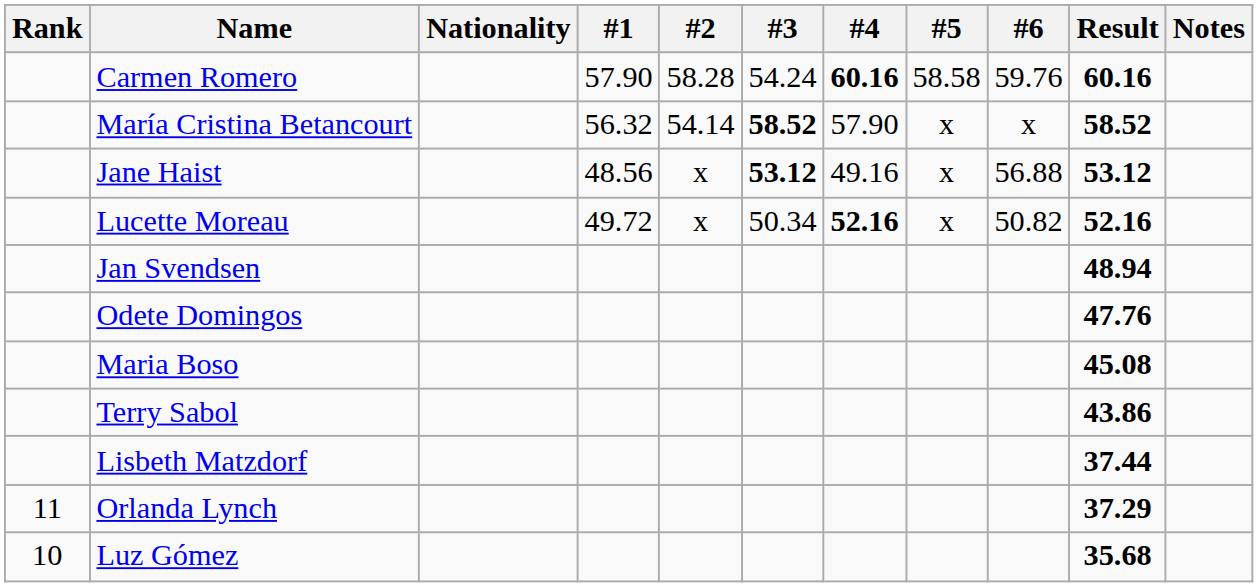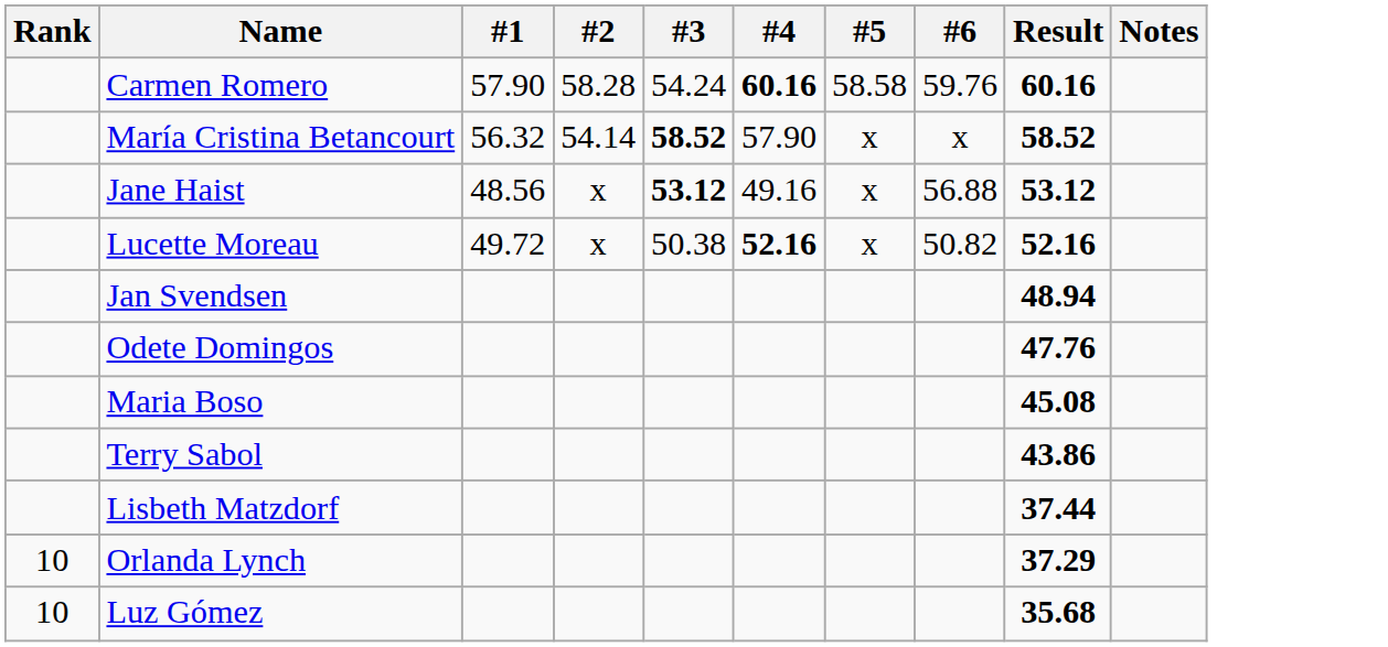 <table class="wikitable sortable" style="text-align:center">
 <tr>
 <th>Rank</th>
 <th>Name</th>
-<th>Nationality</th>
 <th>#1</th>
 <th>#2</th>
 <th>#3</th>
 <th>#4</th>
 <th>#5</th>
 <th>#6</th>
 <th>Result</th>
 <th>Notes</th>
 </tr>
 <tr>
 <td></td>
 <td align=left><a href='#'>Carmen Romero</a></td>
-<td align=left></td>
 <td>57.90</td>
 <td>58.28</td>
 <td>54.24</td>
 <td><strong>60.16</strong></td>
 <td>58.58</td>
 <td>59.76</td>
 <td><strong>60.16</strong></td>
 <td></td>
 </tr>
 <tr>
 <td></td>
 <td align=left><a href='#'>María Cristina Betancourt</a></td>
-<td align=left></td>
 <td>56.32</td>
 <td>54.14</td>
 <td><strong>58.52</strong></td>
 <td>57.90</td>
 <td>x</td>
 <td>x</td>
 <td><strong>58.52</strong></td>
 <td></td>
 </tr>
 <tr>
 <td></td>
 <td align=left><a href='#'>Jane Haist</a></td>
-<td align=left></td>
 <td>48.56</td>
 <td>x</td>
 <td><strong>53.12</strong></td>
 <td>49.16</td>
 <td>x</td>
 <td>56.88</td>
 <td><strong>53.12</strong></td>
 <td></td>
 </tr>
 <tr>
 <td></td>
 <td align=left><a href='#'>Lucette Moreau</a></td>
-<td align=left></td>
 <td>49.72</td>
 <td>x</td>
-<td>50.34</td>
+<td>50.38</td>
 <td><strong>52.16</strong></td>
 <td>x</td>
 <td>50.82</td>
 <td><strong>52.16</strong></td>
 <td></td>
 </tr>
 <tr>
 <td></td>
 <td align=left><a href='#'>Jan Svendsen</a></td>
-<td align=left></td>
 <td></td>
 <td></td>
 <td></td>
 <td></td>
 <td></td>
 <td></td>
 <td><strong>48.94</strong></td>
 <td></td>
 </tr>
 <tr>
 <td></td>
 <td align=left><a href='#'>Odete Domingos</a></td>
-<td align=left></td>
 <td></td>
 <td></td>
 <td></td>
 <td></td>
 <td></td>
 <td></td>
 <td><strong>47.76</strong></td>
 <td></td>
 </tr>
 <tr>
 <td></td>
 <td align=left><a href='#'>Maria Boso</a></td>
-<td align=left></td>
 <td></td>
 <td></td>
 <td></td>
 <td></td>
 <td></td>
 <td></td>
 <td><strong>45.08</strong></td>
 <td></td>
 </tr>
 <tr>
 <td></td>
 <td align=left><a href='#'>Terry Sabol</a></td>
-<td align=left></td>
 <td></td>
 <td></td>
 <td></td>
 <td></td>
 <td></td>
 <td></td>
 <td><strong>43.86</strong></td>
 <td></td>
 </tr>
 <tr>
 <td></td>
 <td align=left><a href='#'>Lisbeth Matzdorf</a></td>
-<td align=left></td>
 <td></td>
 <td></td>
 <td></td>
 <td></td>
 <td></td>
 <td></td>
 <td><strong>37.44</strong></td>
 <td></td>
 </tr>
 <tr>
-<td>11</td>
+<td>10</td>
 <td align=left><a href='#'>Orlanda Lynch</a></td>
-<td align=left></td>
 <td></td>
 <td></td>
 <td></td>
 <td></td>
 <td></td>
 <td></td>
 <td><strong>37.29</strong></td>
 <td></td>
 </tr>
 <tr>
 <td>10</td>
 <td align=left><a href='#'>Luz Gómez</a></td>
-<td align=left></td>
 <td></td>
 <td></td>
 <td></td>
 <td></td>
 <td></td>
 <td></td>
 <td><strong>35.68</strong></td>
 <td></td>
 </tr>
 </table>
